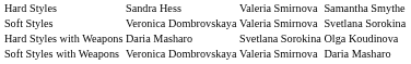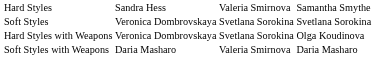 <table>
 <tr>
 <td>Hard Styles</td>
 <td>Sandra Hess </td>
 <td>Valeria Smirnova </td>
 <td>Samantha Smythe </td>
 </tr>
 <tr>
 <td>Soft Styles</td>
 <td>Veronica Dombrovskaya </td>
-<td>Valeria Smirnova </td>
+<td>Svetlana Sorokina </td>
 <td>Svetlana Sorokina </td>
 </tr>
 <tr>
 <td>Hard Styles with Weapons</td>
-<td>Daria Masharo </td>
+<td>Veronica Dombrovskaya </td>
 <td>Svetlana Sorokina </td>
 <td>Olga Koudinova </td>
 </tr>
 <tr>
 <td>Soft Styles with Weapons</td>
-<td>Veronica Dombrovskaya </td>
+<td>Daria Masharo </td>
 <td>Valeria Smirnova </td>
 <td>Daria Masharo </td>
 </tr>
 <tr>
 </tr>
 </table>
